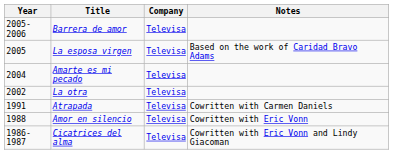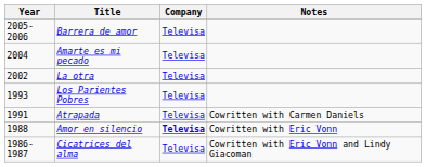 <table class="wikitable sortable">
 <tr>
 <th>Year</th>
 <th>Title</th>
 <th>Company</th>
 <th>Notes</th>
 </tr>
 <tr>
 <td>2005-2006</td>
 <td><em><a href='#'>Barrera de amor</a></em></td>
 <td><a href='#'>Televisa</a></td>
 <td></td>
 </tr>
 <tr>
-<td>2005</td>
-<td><em><a href='#'>La esposa virgen</a></em></td>
-<td><a href='#'>Televisa</a></td>
-<td>Based on the work of <a href='#'>Caridad Bravo Adams</a></td>
-</tr>
-<tr>
 <td>2004</td>
 <td><em><a href='#'>Amarte es mi pecado</a></em></td>
 <td><a href='#'>Televisa</a></td>
 <td></td>
 </tr>
 <tr>
 <td>2002</td>
 <td><em><a href='#'>La otra</a></em></td>
 <td><a href='#'>Televisa</a></td>
 <td></td>
 </tr>
 <tr>
+<td>1993</td>
+<td><em><a href='#'>Los Parientes Pobres</a></em></td>
+<td><a href='#'>Televisa</a></td>
+<td></td>
+</tr>
+<tr>
 <td>1991</td>
 <td><em><a href='#'>Atrapada</a></em></td>
 <td><a href='#'>Televisa</a></td>
 <td>Cowritten with Carmen Daniels</td>
 </tr>
 <tr>
 <td>1988</td>
 <td><em><a href='#'>Amor en silencio</a></em></td>
-<td><a href='#'>Televisa</a></td>
+<td><strong><a href='#'>Televisa</a></strong></td>
 <td>Cowritten with <a href='#'>Eric Vonn</a></td>
 </tr>
 <tr>
 <td>1986-1987</td>
 <td><em><a href='#'>Cicatrices del alma</a></em></td>
 <td><a href='#'>Televisa</a></td>
 <td>Cowritten with <a href='#'>Eric Vonn</a> and Lindy Giacoman</td>
 </tr>
 </table>
